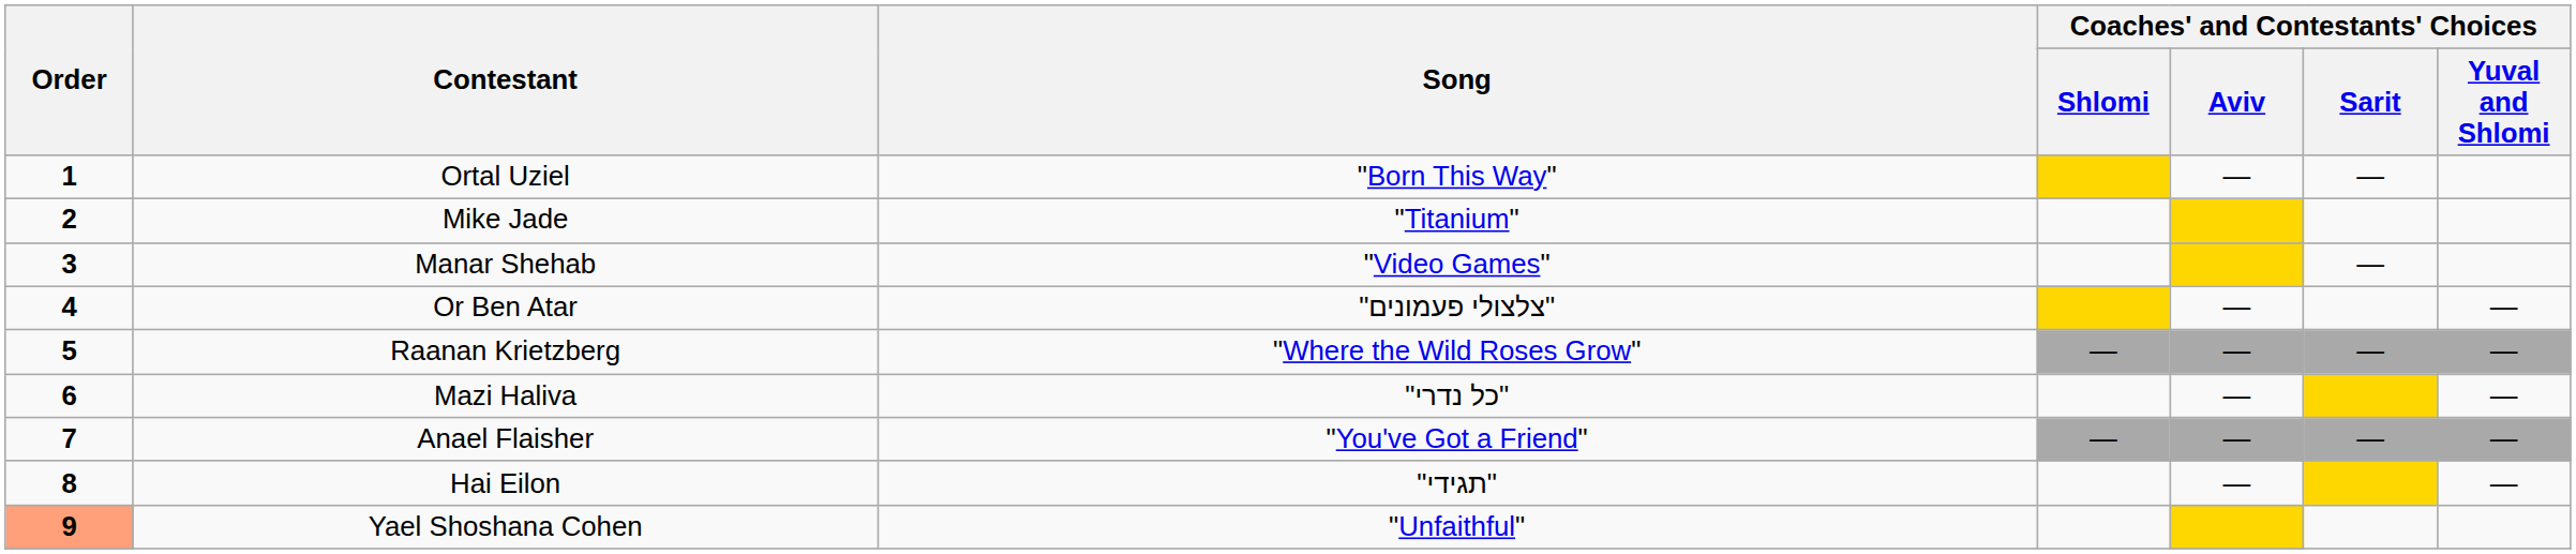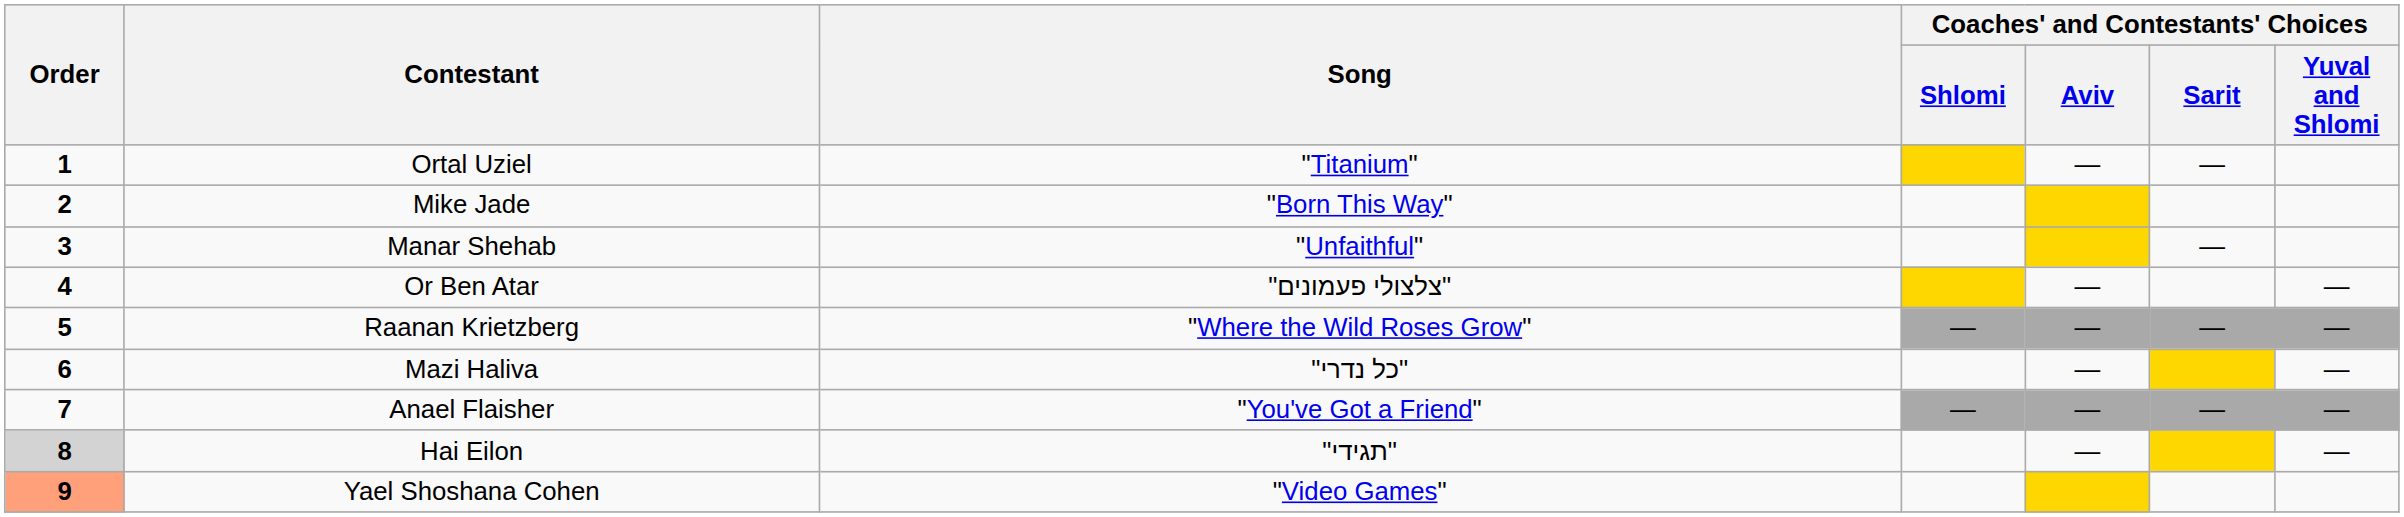 <table class="wikitable" style="text-align: center; width:75%;">
 <tr>
 <th rowspan=2 width="05%">Order</th>
 <th rowspan=2 width="29%">Contestant</th>
 <th rowspan=2>Song</th>
 <th colspan=4>Coaches' and Contestants' Choices</th>
 </tr>
 <tr>
 <th style="width:70px;"><a href='#'>Shlomi</a></th>
 <th style="width:70px;"><a href='#'>Aviv</a></th>
 <th style="width:70px;"><a href='#'>Sarit</a></th>
 <th style="width:70px;"><a href='#'>Yuval and Shlomi</a></th>
 </tr>
 <tr>
 <td align="center"><strong>1</strong></td>
 <td>Ortal Uziel</td>
-<td>"<a href='#'>Born This Way</a>"</td>
+<td>"<a href='#'>Titanium</a>"</td>
 <td style="background:gold;text-align:center;"></td>
 <td align="center">—</td>
 <td align="center">—</td>
 <td style=";text-align:center;"></td>
 </tr>
 <tr>
 <td align="center"><strong>2</strong></td>
 <td>Mike Jade</td>
-<td>"<a href='#'>Titanium</a>"</td>
+<td>"<a href='#'>Born This Way</a>"</td>
 <td style=";text-align:center;"></td>
 <td style="background:gold;text-align:center;"></td>
 <td style=";text-align:center;"></td>
 <td style=";text-align:center;"></td>
 </tr>
 <tr>
 <td align="center"><strong>3</strong></td>
 <td>Manar Shehab</td>
-<td>"<a href='#'>Video Games</a>"</td>
+<td>"<a href='#'>Unfaithful</a>"</td>
 <td style=";text-align:center;"></td>
 <td style="background:gold;text-align:center;"></td>
 <td align="center">—</td>
 <td style=";text-align:center;"></td>
 </tr>
 <tr>
 <td align="center"><strong>4</strong></td>
 <td>Or Ben Atar</td>
 <td>"צלצולי פעמונים"</td>
 <td style="background:gold;text-align:center;"></td>
 <td align="center">—</td>
 <td style=";text-align:center;"></td>
 <td align="center">—</td>
 </tr>
 <tr>
 <td align="center"><strong>5</strong></td>
 <td>Raanan Krietzberg</td>
 <td>"<a href='#'>Where the Wild Roses Grow</a>"</td>
 <td style="background:darkgrey;text-align:center;">—</td>
 <td style="background:darkgrey;text-align:center;">—</td>
 <td style="background:darkgrey;text-align:center;">—</td>
 <td style="background:darkgrey;text-align:center;">—</td>
 </tr>
 <tr>
 <td align="center"><strong>6</strong></td>
 <td>Mazi Haliva</td>
 <td>"כל נדרי"</td>
 <td style=";text-align:center;"></td>
 <td align="center">—</td>
 <td style="background:gold;text-align:center;"></td>
 <td align="center">—</td>
 </tr>
 <tr>
 <td align="center"><strong>7</strong></td>
 <td>Anael Flaisher</td>
 <td>"<a href='#'>You've Got a Friend</a>"</td>
 <td style="background:darkgrey;text-align:center;">—</td>
 <td style="background:darkgrey;text-align:center;">—</td>
 <td style="background:darkgrey;text-align:center;">—</td>
 <td style="background:darkgrey;text-align:center;">—</td>
 </tr>
 <tr>
-<td align="center"><strong>8</strong></td>
+<td align="center" style="background: lightgrey;"><strong>8</strong></td>
 <td>Hai Eilon</td>
 <td>"תגידי"</td>
 <td style=";text-align:center;"></td>
 <td align="center">—</td>
 <td style="background:gold;text-align:center;"></td>
 <td align="center">—</td>
 </tr>
 <tr>
 <td align="center" style="background: lightsalmon;"><strong>9</strong></td>
 <td>Yael Shoshana Cohen</td>
-<td>"<a href='#'>Unfaithful</a>"</td>
+<td>"<a href='#'>Video Games</a>"</td>
 <td style=";text-align:center;"></td>
 <td style="background:gold;text-align:center;"></td>
 <td style=";text-align:center;"></td>
 <td style=";text-align:center;"></td>
 </tr>
 </table>
